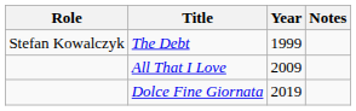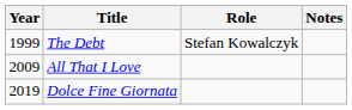 <table class="wikitable sortable">
 <tr>
+<th>Year</th>
+<th>Title</th>
 <th>Role</th>
-<th>Title</th>
-<th>Year</th>
 <th class="unsortable">Notes</th>
 </tr>
 <tr>
+<td>1999</td>
+<td><em><a href='#'>The Debt</a></em></td>
 <td>Stefan Kowalczyk</td>
-<td><em><a href='#'>The Debt</a></em></td>
-<td>1999</td>
 <td></td>
 </tr>
 <tr>
+<td>2009</td>
+<td><em><a href='#'>All That I Love</a></em></td>
 <td></td>
-<td><em><a href='#'>All That I Love</a></em></td>
-<td>2009</td>
 <td></td>
 </tr>
 <tr>
+<td>2019</td>
+<td><em><a href='#'>Dolce Fine Giornata</a></em></td>
 <td></td>
-<td><em><a href='#'>Dolce Fine Giornata</a></em></td>
-<td>2019</td>
 <td></td>
 </tr>
 </table>
